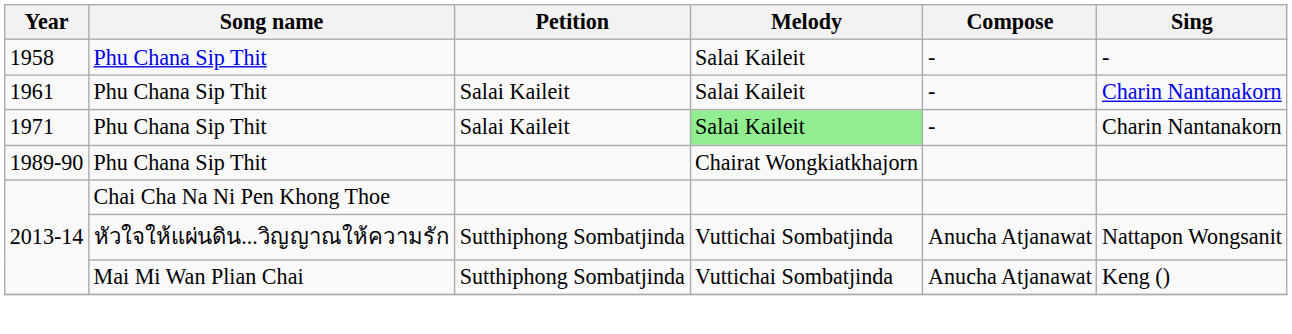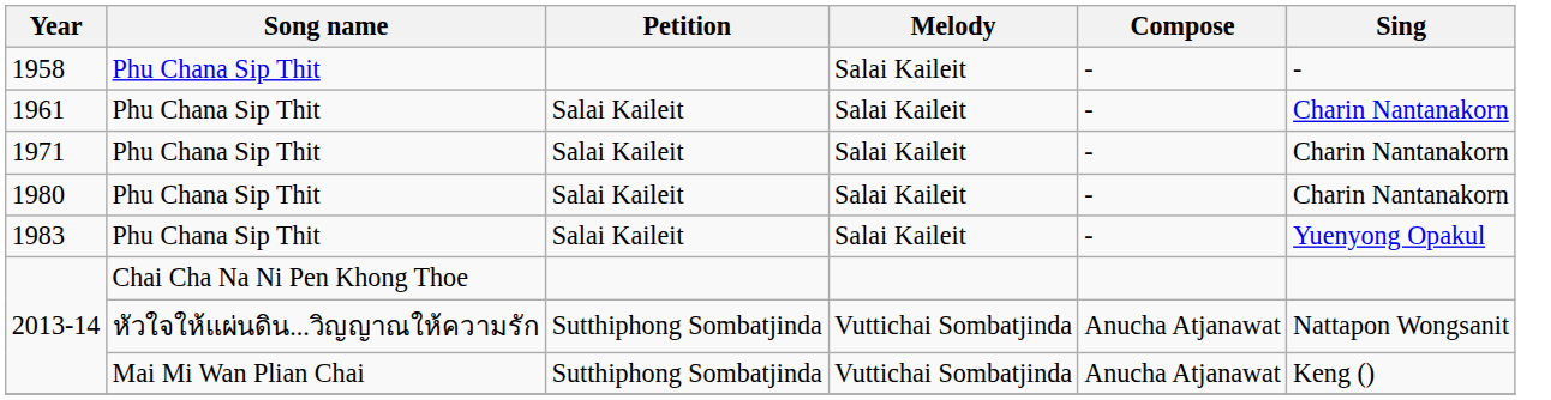 <table class="wikitable">
 <tr>
 <th>Year</th>
 <th>Song name</th>
 <th>Petition</th>
 <th>Melody</th>
 <th>Compose</th>
 <th>Sing</th>
 </tr>
 <tr>
 <td>1958</td>
 <td><a href='#'>Phu Chana Sip Thit</a></td>
 <td></td>
 <td>Salai Kaileit</td>
 <td>-</td>
 <td>-</td>
 </tr>
 <tr>
 <td>1961</td>
 <td>Phu Chana Sip Thit</td>
 <td>Salai Kaileit</td>
 <td>Salai Kaileit</td>
 <td>-</td>
 <td><a href='#'>Charin Nantanakorn</a></td>
 </tr>
 <tr>
 <td>1971</td>
 <td>Phu Chana Sip Thit</td>
 <td>Salai Kaileit</td>
-<td style="background: lightgreen;">Salai Kaileit</td>
+<td>Salai Kaileit</td>
 <td>-</td>
 <td>Charin Nantanakorn</td>
 </tr>
 <tr>
-<td>1989-90</td>
+<td>1980</td>
 <td>Phu Chana Sip Thit</td>
-<td></td>
-<td>Chairat Wongkiatkhajorn</td>
-<td></td>
-<td></td>
+<td>Salai Kaileit</td>
+<td>Salai Kaileit</td>
+<td>-</td>
+<td>Charin Nantanakorn</td>
+</tr>
+<tr>
+<td>1983</td>
+<td>Phu Chana Sip Thit</td>
+<td>Salai Kaileit</td>
+<td>Salai Kaileit</td>
+<td>-</td>
+<td><a href='#'>Yuenyong Opakul</a></td>
 </tr>
 <tr>
 <td rowspan="3" align="center">2013-14</td>
 <td>Chai Cha Na Ni Pen Khong Thoe</td>
 <td></td>
 <td></td>
 <td></td>
 <td></td>
 </tr>
 <tr>
 <td>หัวใจให้แผ่นดิน...วิญญาณให้ความรัก</td>
 <td>Sutthiphong Sombatjinda</td>
 <td>Vuttichai Sombatjinda</td>
 <td>Anucha Atjanawat</td>
 <td>Nattapon Wongsanit</td>
 </tr>
 <tr>
 <td>Mai Mi Wan Plian Chai</td>
 <td>Sutthiphong Sombatjinda</td>
 <td>Vuttichai Sombatjinda</td>
 <td>Anucha Atjanawat</td>
 <td>Keng ()</td>
 </tr>
 <tr>
 </tr>
 </table>
